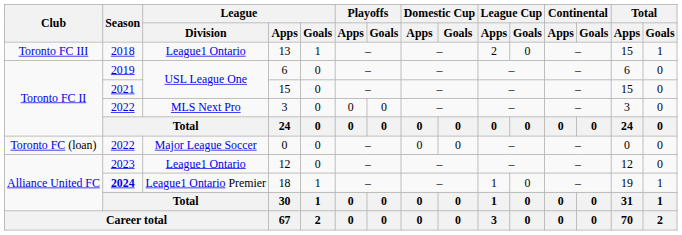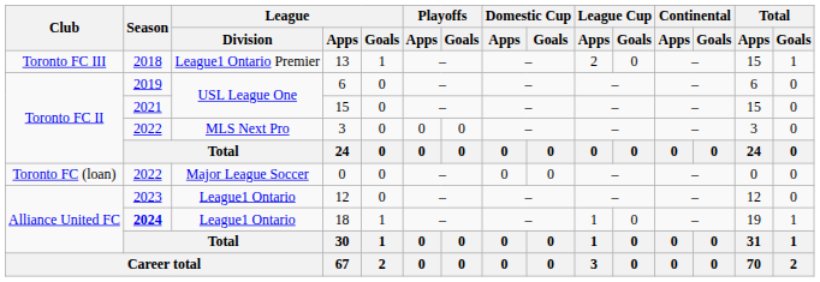 <table class="wikitable" style="text-align: center">
 <tr>
 <th rowspan="2">Club</th>
 <th rowspan="2">Season</th>
 <th colspan="3">League</th>
 <th colspan="2">Playoffs</th>
 <th colspan="2">Domestic Cup</th>
 <th colspan="2">League Cup</th>
 <th colspan="2">Continental</th>
 <th colspan="2">Total</th>
 </tr>
 <tr>
 <th>Division</th>
 <th>Apps</th>
 <th>Goals</th>
 <th>Apps</th>
 <th>Goals</th>
 <th>Apps</th>
 <th>Goals</th>
 <th>Apps</th>
 <th>Goals</th>
 <th>Apps</th>
 <th>Goals</th>
 <th>Apps</th>
 <th>Goals</th>
 </tr>
 <tr>
 <td><a href='#'>Toronto FC III</a></td>
 <td><a href='#'>2018</a></td>
-<td><a href='#'>League1 Ontario</a></td>
+<td><a href='#'>League1 Ontario</a> Premier</td>
 <td>13</td>
 <td>1</td>
 <td colspan="2">–</td>
 <td colspan="2">–</td>
 <td>2</td>
 <td>0</td>
 <td colspan="2">–</td>
 <td>15</td>
 <td>1</td>
 </tr>
 <tr>
 <td rowspan=4><a href='#'>Toronto FC II</a></td>
 <td><a href='#'>2019</a></td>
 <td rowspan=2><a href='#'>USL League One</a></td>
 <td>6</td>
 <td>0</td>
 <td colspan="2">–</td>
 <td colspan="2">–</td>
 <td colspan="2">–</td>
 <td colspan="2">–</td>
 <td>6</td>
 <td>0</td>
 </tr>
 <tr>
 <td><a href='#'>2021</a></td>
 <td>15</td>
 <td>0</td>
 <td colspan="2">–</td>
 <td colspan="2">–</td>
 <td colspan="2">–</td>
 <td colspan="2">–</td>
 <td>15</td>
 <td>0</td>
 </tr>
 <tr>
 <td><a href='#'>2022</a></td>
 <td><a href='#'>MLS Next Pro</a></td>
 <td>3</td>
 <td>0</td>
 <td>0</td>
 <td>0</td>
 <td colspan="2">–</td>
 <td colspan="2">–</td>
 <td colspan="2">–</td>
 <td>3</td>
 <td>0</td>
 </tr>
 <tr>
 <th colspan="2"><strong>Total</strong></th>
 <th>24</th>
 <th>0</th>
 <th>0</th>
 <th>0</th>
 <th>0</th>
 <th>0</th>
 <th>0</th>
 <th>0</th>
 <th>0</th>
 <th>0</th>
 <th>24</th>
 <th>0</th>
 </tr>
 <tr>
 <td><a href='#'>Toronto FC</a> (loan)</td>
 <td><a href='#'>2022</a></td>
 <td><a href='#'>Major League Soccer</a></td>
 <td>0</td>
 <td>0</td>
 <td colspan="2">–</td>
 <td>0</td>
 <td>0</td>
 <td colspan="2">–</td>
 <td colspan="2">–</td>
 <td>0</td>
 <td>0</td>
 </tr>
 <tr>
 <td rowspan=3><a href='#'>Alliance United FC</a></td>
 <td><a href='#'>2023</a></td>
 <td><a href='#'>League1 Ontario</a></td>
 <td>12</td>
 <td>0</td>
 <td colspan="2">–</td>
 <td colspan="2">–</td>
 <td colspan="2">–</td>
 <td colspan="2">–</td>
 <td>12</td>
 <td>0</td>
 </tr>
 <tr>
 <td><strong><a href='#'>2024</a></strong></td>
-<td><a href='#'>League1 Ontario</a> Premier</td>
+<td><a href='#'>League1 Ontario</a></td>
 <td>18</td>
 <td>1</td>
 <td colspan="2">–</td>
 <td colspan="2">–</td>
 <td>1</td>
 <td>0</td>
 <td colspan="2">–</td>
 <td>19</td>
 <td>1</td>
 </tr>
 <tr>
 <th colspan="2"><strong>Total</strong></th>
 <th>30</th>
 <th>1</th>
 <th>0</th>
 <th>0</th>
 <th>0</th>
 <th>0</th>
 <th>1</th>
 <th>0</th>
 <th>0</th>
 <th>0</th>
 <th>31</th>
 <th>1</th>
 </tr>
 <tr>
 <th colspan="3"><strong>Career total</strong></th>
 <th>67</th>
 <th>2</th>
 <th>0</th>
 <th>0</th>
 <th>0</th>
 <th>0</th>
 <th>3</th>
 <th>0</th>
 <th>0</th>
 <th>0</th>
 <th>70</th>
 <th>2</th>
 </tr>
 </table>
